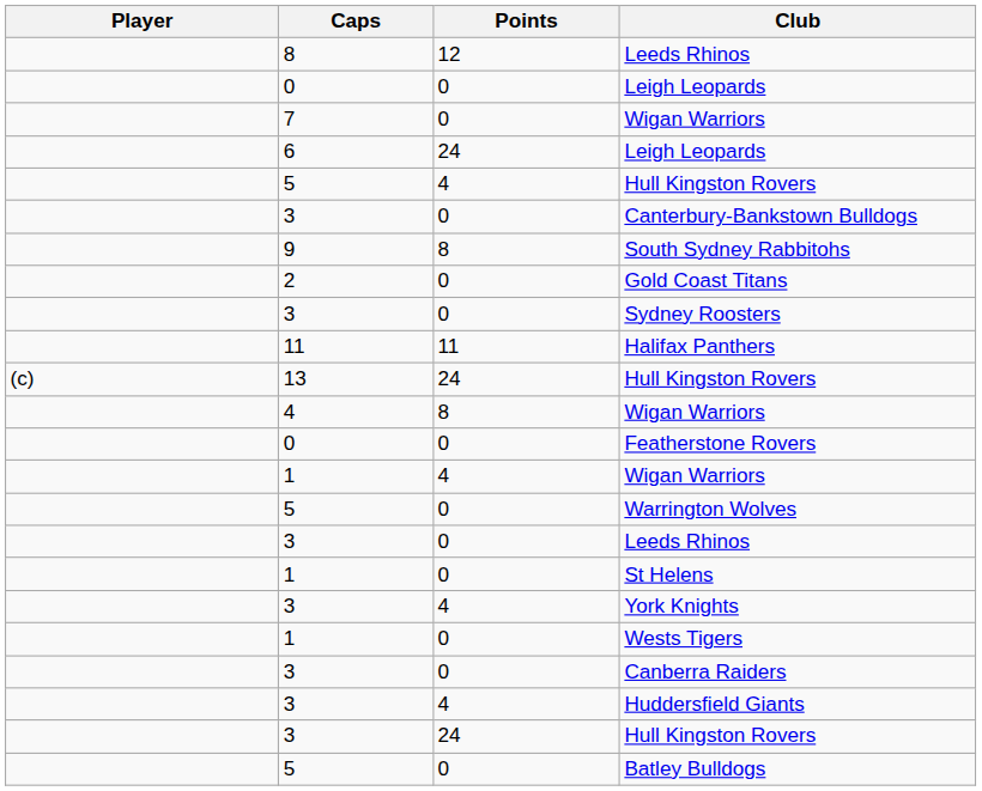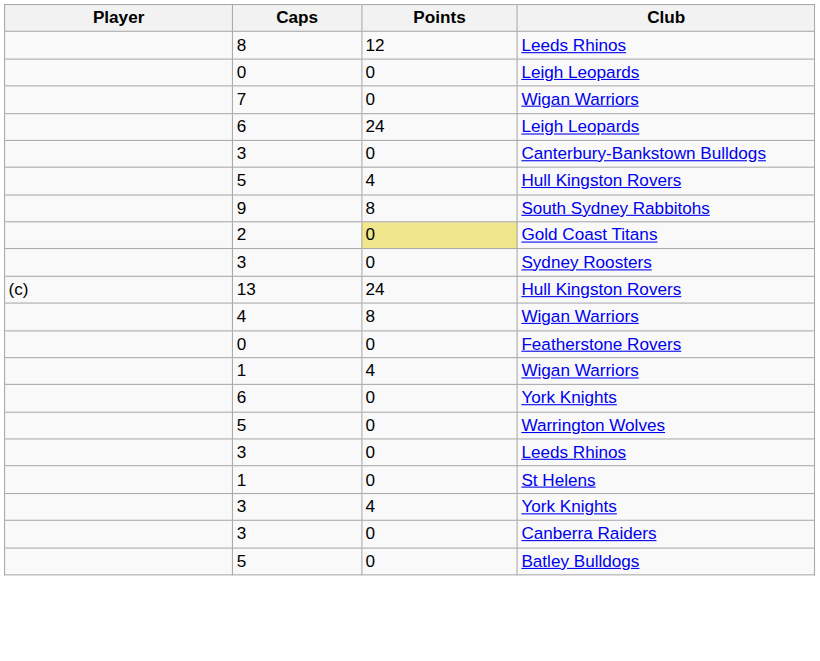 <table class="wikitable sortable" style="width:60%;text-align:left">
 <tr>
 <th style="width:75px;">Player</th>
 <th style="width:10px;">Caps</th>
 <th style="width:10px;">Points</th>
 <th style="width:100px;">Club</th>
 </tr>
 <tr>
 <td></td>
 <td>8</td>
 <td>12</td>
 <td>  <a href='#'>Leeds Rhinos</a></td>
 </tr>
 <tr>
 <td></td>
 <td>0</td>
 <td>0</td>
 <td>  <a href='#'>Leigh Leopards</a></td>
 </tr>
 <tr>
 <td></td>
 <td>7</td>
 <td>0</td>
 <td>  <a href='#'>Wigan Warriors</a></td>
 </tr>
 <tr>
 <td></td>
 <td>6</td>
 <td>24</td>
 <td>  <a href='#'>Leigh Leopards</a></td>
 </tr>
 <tr>
 <td></td>
+<td>3</td>
+<td>0</td>
+<td>  <a href='#'>Canterbury-Bankstown Bulldogs</a></td>
+</tr>
+<tr>
+<td></td>
 <td>5</td>
 <td>4</td>
 <td>  <a href='#'>Hull Kingston Rovers</a></td>
-</tr>
-<tr>
-<td></td>
-<td>3</td>
-<td>0</td>
-<td>  <a href='#'>Canterbury-Bankstown Bulldogs</a></td>
 </tr>
 <tr>
 <td></td>
 <td>9</td>
 <td>8</td>
 <td>  <a href='#'>South Sydney Rabbitohs</a></td>
 </tr>
 <tr>
 <td></td>
 <td>2</td>
-<td>0</td>
+<td style="background: khaki;">0</td>
 <td>  <a href='#'>Gold Coast Titans</a></td>
 </tr>
 <tr>
 <td></td>
 <td>3</td>
 <td>0</td>
 <td>  <a href='#'>Sydney Roosters</a></td>
-</tr>
-<tr>
-<td></td>
-<td>11</td>
-<td>11</td>
-<td>  <a href='#'>Halifax Panthers</a></td>
 </tr>
 <tr>
 <td> (c)</td>
 <td>13</td>
 <td>24</td>
 <td>  <a href='#'>Hull Kingston Rovers</a></td>
 </tr>
 <tr>
 <td></td>
 <td>4</td>
 <td>8</td>
 <td>  <a href='#'>Wigan Warriors</a></td>
 </tr>
 <tr>
 <td></td>
 <td>0</td>
 <td>0</td>
 <td>  <a href='#'>Featherstone Rovers</a></td>
 </tr>
 <tr>
 <td></td>
 <td>1</td>
 <td>4</td>
 <td>  <a href='#'>Wigan Warriors</a></td>
 </tr>
 <tr>
 <td></td>
+<td>6</td>
+<td>0</td>
+<td>  <a href='#'>York Knights</a></td>
+</tr>
+<tr>
+<td></td>
 <td>5</td>
 <td>0</td>
 <td>  <a href='#'>Warrington Wolves</a></td>
 </tr>
 <tr>
 <td></td>
 <td>3</td>
 <td>0</td>
 <td>  <a href='#'>Leeds Rhinos</a></td>
 </tr>
 <tr>
 <td></td>
 <td>1</td>
 <td>0</td>
 <td>  <a href='#'>St Helens</a></td>
 </tr>
 <tr>
 <td></td>
 <td>3</td>
 <td>4</td>
 <td>  <a href='#'>York Knights</a></td>
 </tr>
 <tr>
 <td></td>
-<td>1</td>
-<td>0</td>
-<td>  <a href='#'>Wests Tigers</a></td>
-</tr>
-<tr>
-<td></td>
 <td>3</td>
 <td>0</td>
 <td>  <a href='#'>Canberra Raiders</a></td>
-</tr>
-<tr>
-<td></td>
-<td>3</td>
-<td>4</td>
-<td>  <a href='#'>Huddersfield Giants</a></td>
-</tr>
-<tr>
-<td></td>
-<td>3</td>
-<td>24</td>
-<td>  <a href='#'>Hull Kingston Rovers</a></td>
 </tr>
 <tr>
 <td></td>
 <td>5</td>
 <td>0</td>
 <td>  <a href='#'>Batley Bulldogs</a></td>
 </tr>
 </table>
